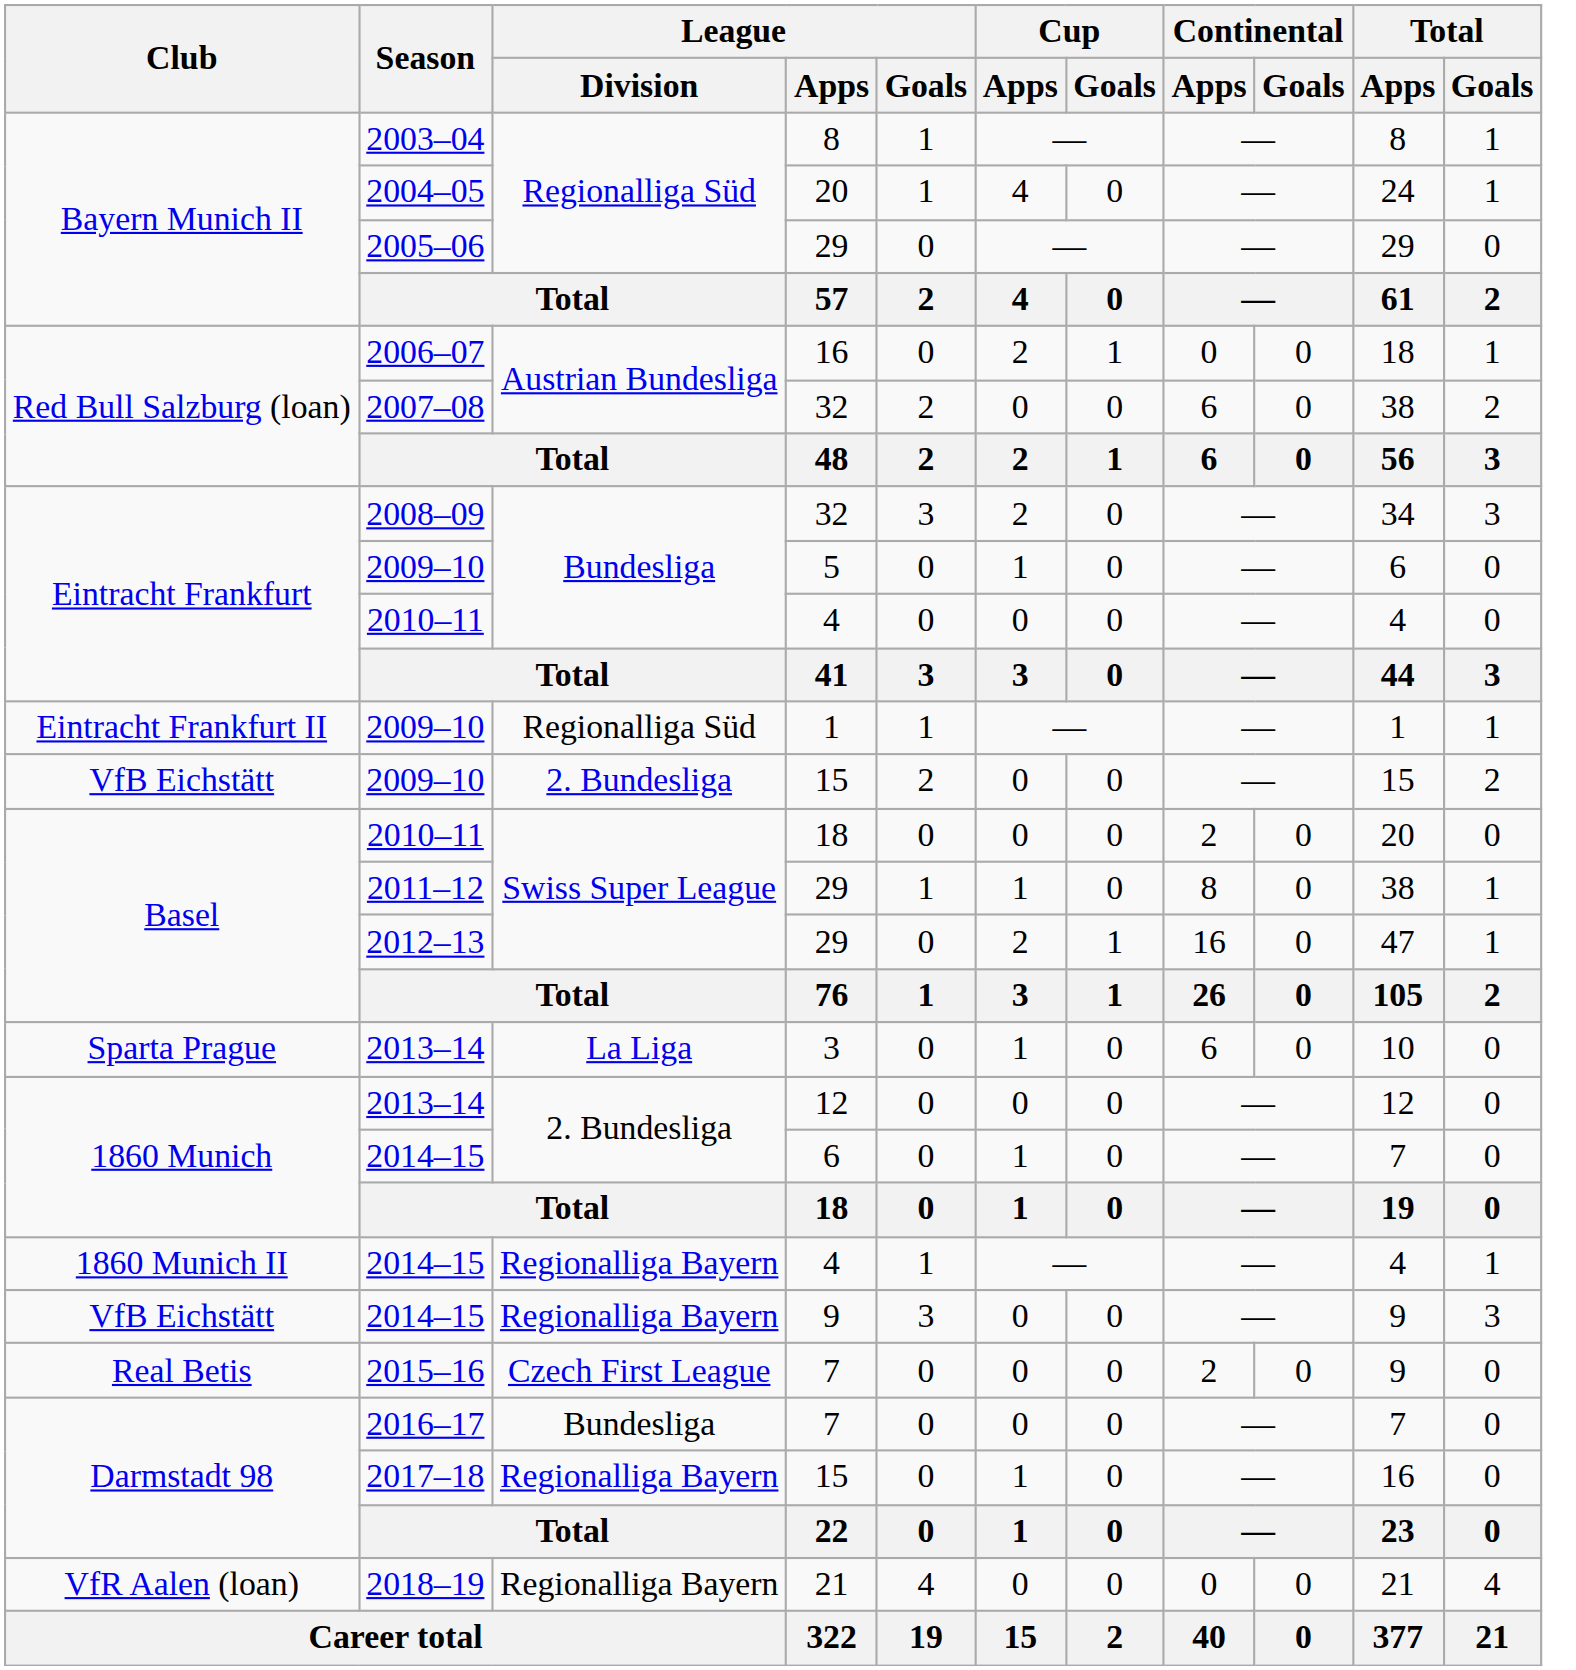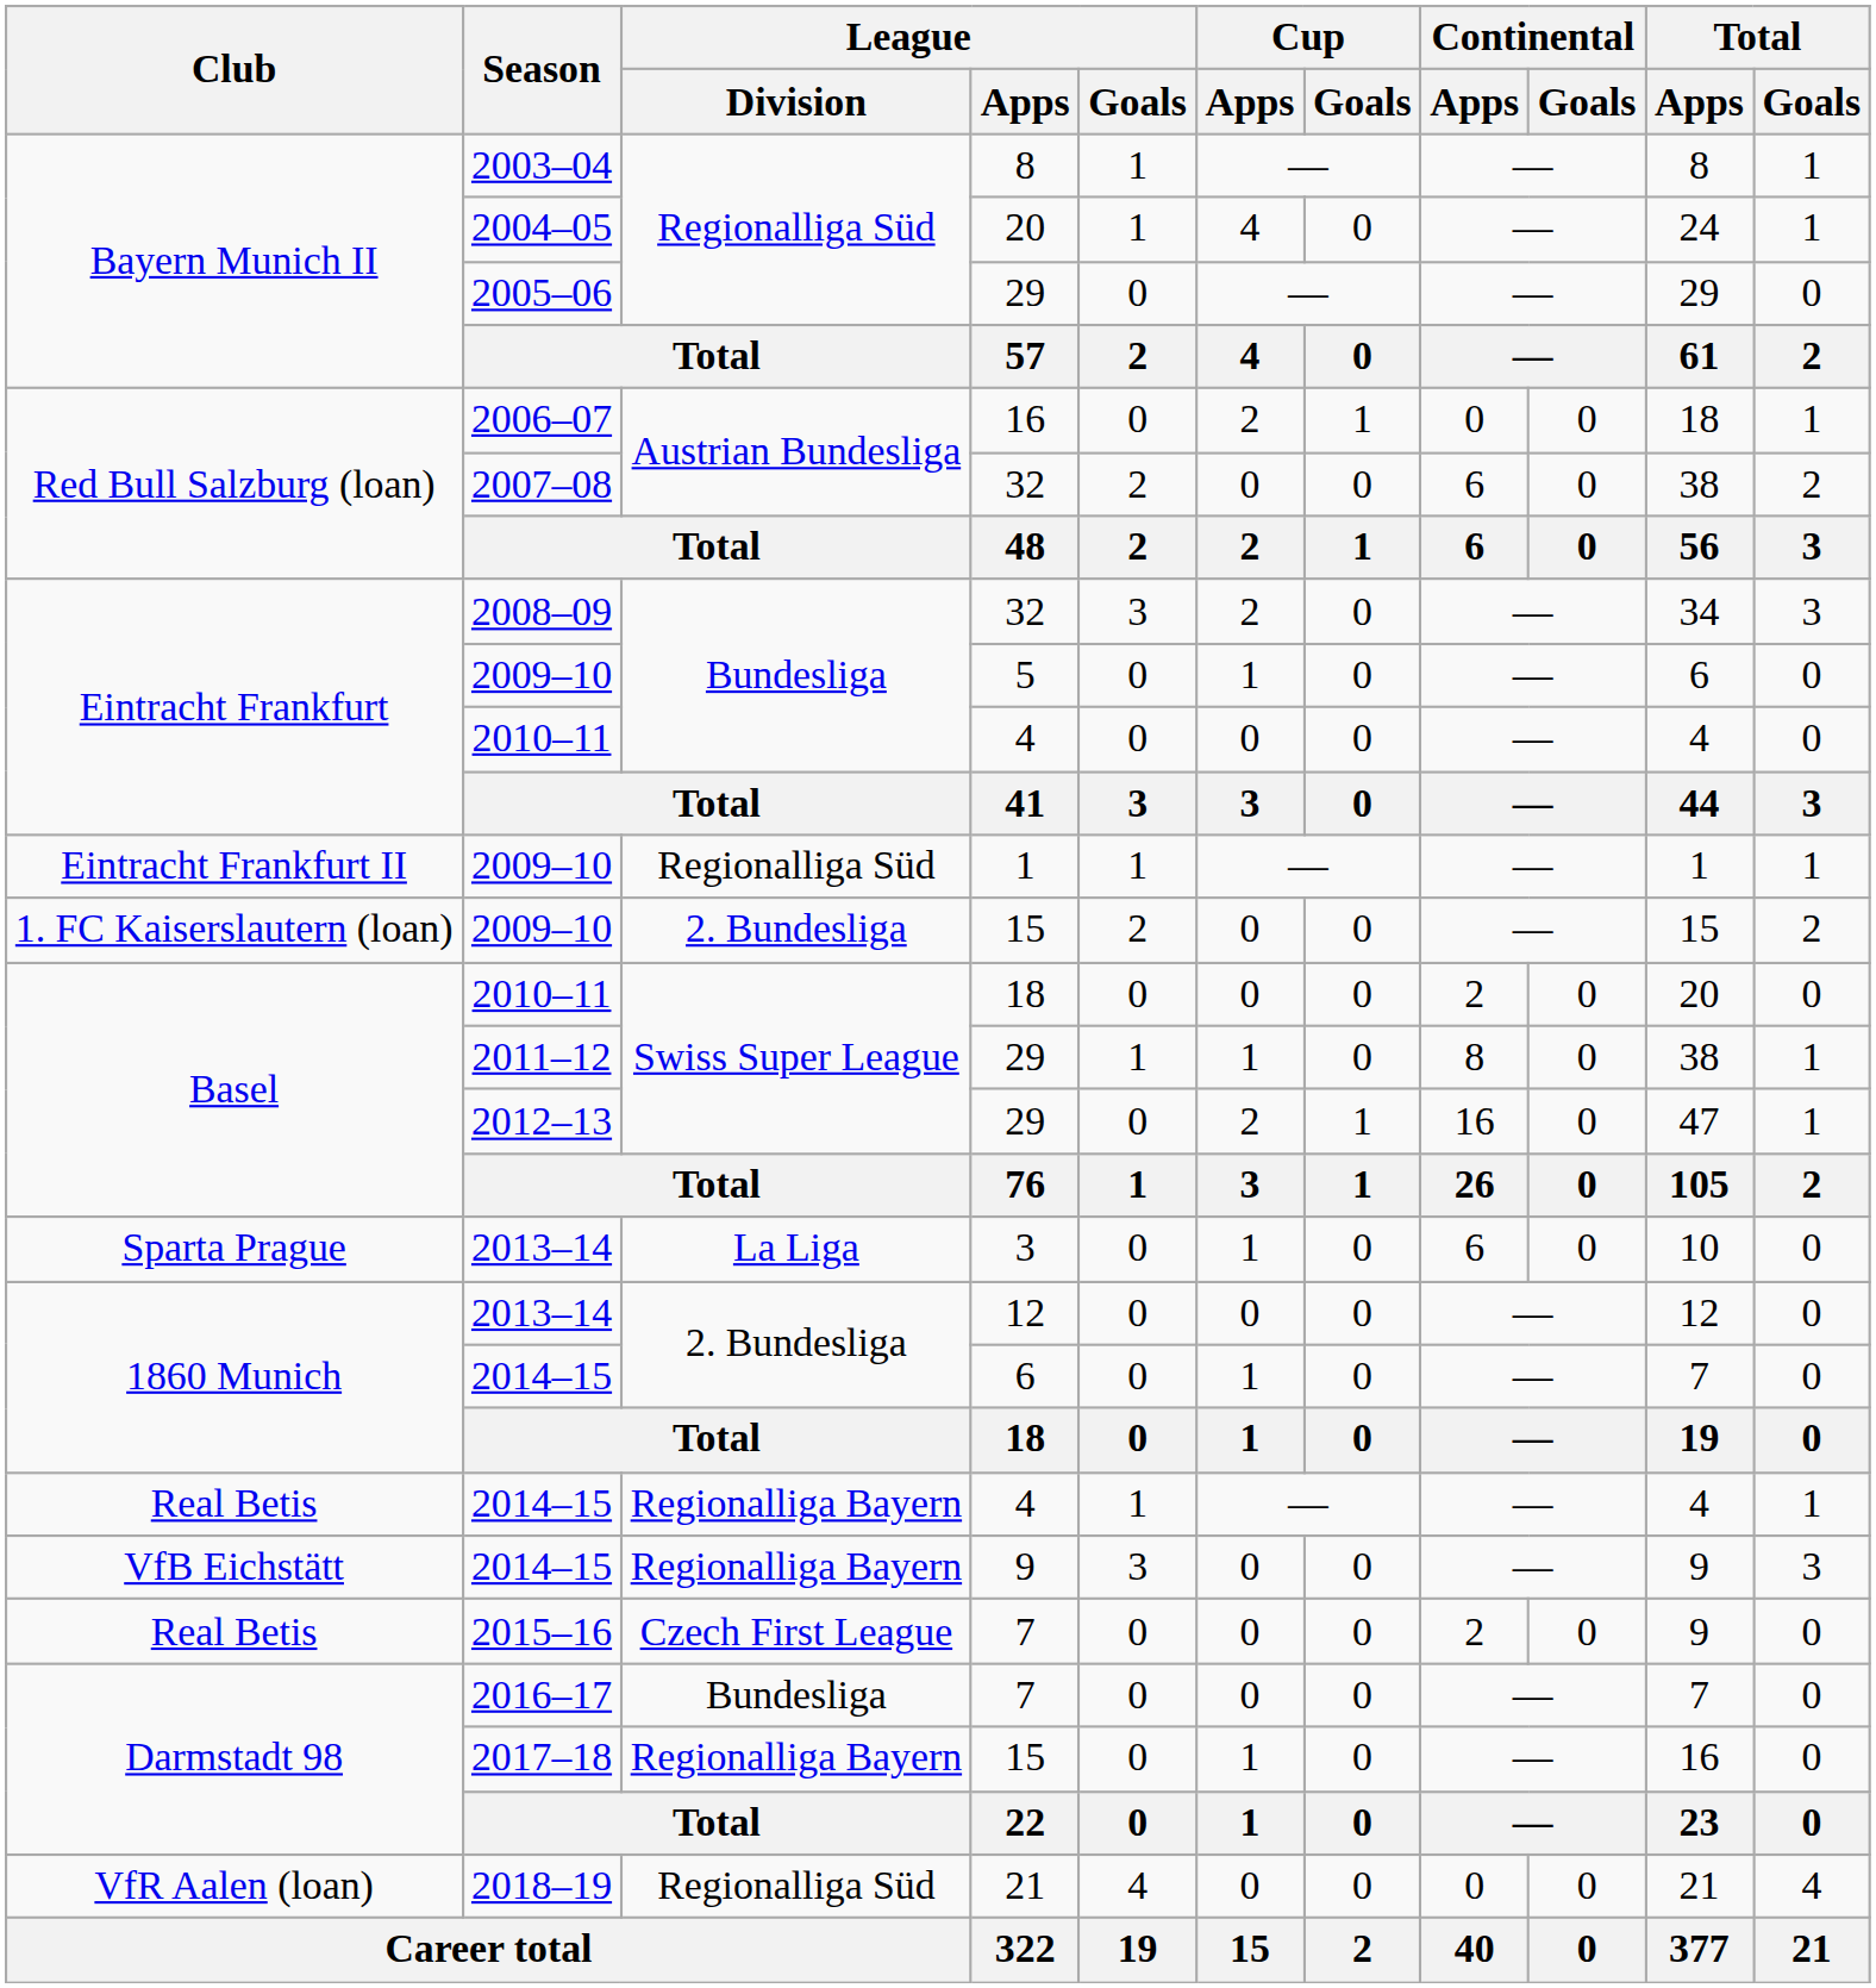 <table class="wikitable" style="text-align:center">
 <tr>
 <th rowspan="2">Club</th>
 <th rowspan="2">Season</th>
 <th colspan="3">League</th>
 <th colspan="2">Cup</th>
 <th colspan="2">Continental</th>
 <th colspan="2">Total</th>
 </tr>
 <tr>
 <th>Division</th>
 <th>Apps</th>
 <th>Goals</th>
 <th>Apps</th>
 <th>Goals</th>
 <th>Apps</th>
 <th>Goals</th>
 <th>Apps</th>
 <th>Goals</th>
 </tr>
 <tr>
 <td rowspan="4"><a href='#'>Bayern Munich II</a></td>
 <td><a href='#'>2003–04</a></td>
 <td rowspan="3"><a href='#'>Regionalliga Süd</a></td>
 <td>8</td>
 <td>1</td>
 <td colspan="2">—</td>
 <td colspan="2">—</td>
 <td>8</td>
 <td>1</td>
 </tr>
 <tr>
 <td><a href='#'>2004–05</a></td>
 <td>20</td>
 <td>1</td>
 <td>4</td>
 <td>0</td>
 <td colspan="2">—</td>
 <td>24</td>
 <td>1</td>
 </tr>
 <tr>
 <td><a href='#'>2005–06</a></td>
 <td>29</td>
 <td>0</td>
 <td colspan="2">—</td>
 <td colspan="2">—</td>
 <td>29</td>
 <td>0</td>
 </tr>
 <tr>
 <th colspan="2">Total</th>
 <th>57</th>
 <th>2</th>
 <th>4</th>
 <th>0</th>
 <th colspan="2">—</th>
 <th>61</th>
 <th>2</th>
 </tr>
 <tr>
 <td rowspan="3"><a href='#'>Red Bull Salzburg</a> (loan)</td>
 <td><a href='#'>2006–07</a></td>
 <td rowspan="2"><a href='#'>Austrian Bundesliga</a></td>
 <td>16</td>
 <td>0</td>
 <td>2</td>
 <td>1</td>
 <td>0</td>
 <td>0</td>
 <td>18</td>
 <td>1</td>
 </tr>
 <tr>
 <td><a href='#'>2007–08</a></td>
 <td>32</td>
 <td>2</td>
 <td>0</td>
 <td>0</td>
 <td>6</td>
 <td>0</td>
 <td>38</td>
 <td>2</td>
 </tr>
 <tr>
 <th colspan="2">Total</th>
 <th>48</th>
 <th>2</th>
 <th>2</th>
 <th>1</th>
 <th>6</th>
 <th>0</th>
 <th>56</th>
 <th>3</th>
 </tr>
 <tr>
 <td rowspan="4"><a href='#'>Eintracht Frankfurt</a></td>
 <td><a href='#'>2008–09</a></td>
 <td rowspan="3"><a href='#'>Bundesliga</a></td>
 <td>32</td>
 <td>3</td>
 <td>2</td>
 <td>0</td>
 <td colspan="2">—</td>
 <td>34</td>
 <td>3</td>
 </tr>
 <tr>
 <td><a href='#'>2009–10</a></td>
 <td>5</td>
 <td>0</td>
 <td>1</td>
 <td>0</td>
 <td colspan="2">—</td>
 <td>6</td>
 <td>0</td>
 </tr>
 <tr>
 <td><a href='#'>2010–11</a></td>
 <td>4</td>
 <td>0</td>
 <td>0</td>
 <td>0</td>
 <td colspan="2">—</td>
 <td>4</td>
 <td>0</td>
 </tr>
 <tr>
 <th colspan="2">Total</th>
 <th>41</th>
 <th>3</th>
 <th>3</th>
 <th>0</th>
 <th colspan="2">—</th>
 <th>44</th>
 <th>3</th>
 </tr>
 <tr>
 <td><a href='#'>Eintracht Frankfurt II</a></td>
 <td><a href='#'>2009–10</a></td>
 <td>Regionalliga Süd</td>
 <td>1</td>
 <td>1</td>
 <td colspan="2">—</td>
 <td colspan="2">—</td>
 <td>1</td>
 <td>1</td>
 </tr>
 <tr>
-<td><a href='#'>VfB Eichstätt</a></td>
+<td><a href='#'>1. FC Kaiserslautern</a> (loan)</td>
 <td><a href='#'>2009–10</a></td>
 <td><a href='#'>2. Bundesliga</a></td>
 <td>15</td>
 <td>2</td>
 <td>0</td>
 <td>0</td>
 <td colspan="2">—</td>
 <td>15</td>
 <td>2</td>
 </tr>
 <tr>
 <td rowspan="4"><a href='#'>Basel</a></td>
 <td><a href='#'>2010–11</a></td>
 <td rowspan="3"><a href='#'>Swiss Super League</a></td>
 <td>18</td>
 <td>0</td>
 <td>0</td>
 <td>0</td>
 <td>2</td>
 <td>0</td>
 <td>20</td>
 <td>0</td>
 </tr>
 <tr>
 <td><a href='#'>2011–12</a></td>
 <td>29</td>
 <td>1</td>
 <td>1</td>
 <td>0</td>
 <td>8</td>
 <td>0</td>
 <td>38</td>
 <td>1</td>
 </tr>
 <tr>
 <td><a href='#'>2012–13</a></td>
 <td>29</td>
 <td>0</td>
 <td>2</td>
 <td>1</td>
 <td>16</td>
 <td>0</td>
 <td>47</td>
 <td>1</td>
 </tr>
 <tr>
 <th colspan="2">Total</th>
 <th>76</th>
 <th>1</th>
 <th>3</th>
 <th>1</th>
 <th>26</th>
 <th>0</th>
 <th>105</th>
 <th>2</th>
 </tr>
 <tr>
 <td><a href='#'>Sparta Prague</a></td>
 <td><a href='#'>2013–14</a></td>
 <td><a href='#'>La Liga</a></td>
 <td>3</td>
 <td>0</td>
 <td>1</td>
 <td>0</td>
 <td>6</td>
 <td>0</td>
 <td>10</td>
 <td>0</td>
 </tr>
 <tr>
 <td rowspan="3"><a href='#'>1860 Munich</a></td>
 <td><a href='#'>2013–14</a></td>
 <td rowspan="2">2. Bundesliga</td>
 <td>12</td>
 <td>0</td>
 <td>0</td>
 <td>0</td>
 <td colspan="2">—</td>
 <td>12</td>
 <td>0</td>
 </tr>
 <tr>
 <td><a href='#'>2014–15</a></td>
 <td>6</td>
 <td>0</td>
 <td>1</td>
 <td>0</td>
 <td colspan="2">—</td>
 <td>7</td>
 <td>0</td>
 </tr>
 <tr>
 <th colspan="2">Total</th>
 <th>18</th>
 <th>0</th>
 <th>1</th>
 <th>0</th>
 <th colspan="2">—</th>
 <th>19</th>
 <th>0</th>
 </tr>
 <tr>
-<td><a href='#'>1860 Munich II</a></td>
+<td><a href='#'>Real Betis</a></td>
 <td><a href='#'>2014–15</a></td>
 <td><a href='#'>Regionalliga Bayern</a></td>
 <td>4</td>
 <td>1</td>
 <td colspan="2">—</td>
 <td colspan="2">—</td>
 <td>4</td>
 <td>1</td>
 </tr>
 <tr>
 <td><a href='#'>VfB Eichstätt</a></td>
 <td><a href='#'>2014–15</a></td>
 <td><a href='#'>Regionalliga Bayern</a></td>
 <td>9</td>
 <td>3</td>
 <td>0</td>
 <td>0</td>
 <td colspan="2">—</td>
 <td>9</td>
 <td>3</td>
 </tr>
 <tr>
 <td><a href='#'>Real Betis</a></td>
 <td><a href='#'>2015–16</a></td>
 <td><a href='#'>Czech First League</a></td>
 <td>7</td>
 <td>0</td>
 <td>0</td>
 <td>0</td>
 <td>2</td>
 <td>0</td>
 <td>9</td>
 <td>0</td>
 </tr>
 <tr>
 <td rowspan="3"><a href='#'>Darmstadt 98</a></td>
 <td><a href='#'>2016–17</a></td>
 <td>Bundesliga</td>
 <td>7</td>
 <td>0</td>
 <td>0</td>
 <td>0</td>
 <td colspan="2">—</td>
 <td>7</td>
 <td>0</td>
 </tr>
 <tr>
 <td><a href='#'>2017–18</a></td>
 <td><a href='#'>Regionalliga Bayern</a></td>
 <td>15</td>
 <td>0</td>
 <td>1</td>
 <td>0</td>
 <td colspan="2">—</td>
 <td>16</td>
 <td>0</td>
 </tr>
 <tr>
 <th colspan="2">Total</th>
 <th>22</th>
 <th>0</th>
 <th>1</th>
 <th>0</th>
 <th colspan="2">—</th>
 <th>23</th>
 <th>0</th>
 </tr>
 <tr>
 <td><a href='#'>VfR Aalen</a> (loan)</td>
 <td><a href='#'>2018–19</a></td>
-<td>Regionalliga Bayern</td>
+<td>Regionalliga Süd</td>
 <td>21</td>
 <td>4</td>
 <td>0</td>
 <td>0</td>
 <td>0</td>
 <td>0</td>
 <td>21</td>
 <td>4</td>
 </tr>
 <tr>
 <th colspan="3">Career total</th>
 <th>322</th>
 <th>19</th>
 <th>15</th>
 <th>2</th>
 <th>40</th>
 <th>0</th>
 <th>377</th>
 <th>21</th>
 </tr>
 </table>
